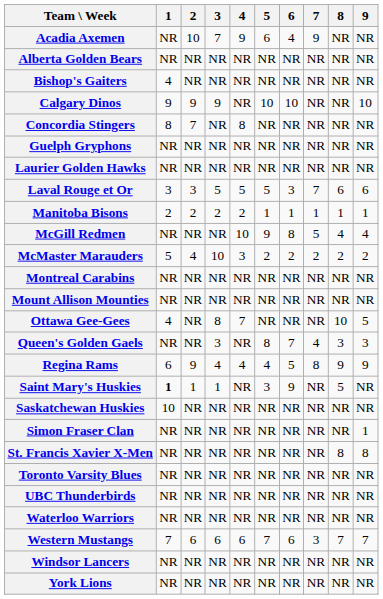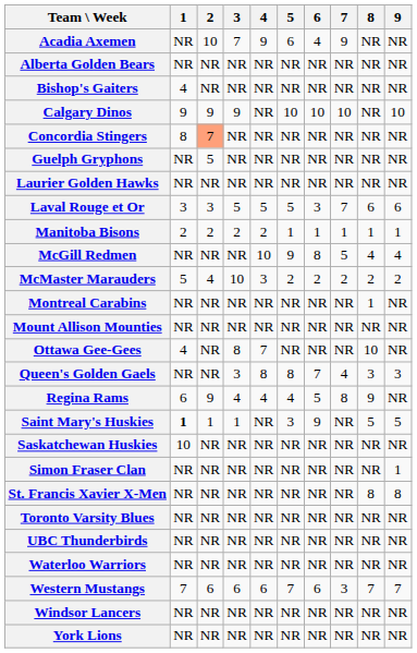 <table class="wikitable sortable" style="font-size:90%; text-align:center;">
 <tr>
 <th scope="col">Team \ Week</th>
 <th scope="col">1</th>
 <th scope="col">2</th>
 <th scope="col">3</th>
 <th scope="col">4</th>
 <th scope="col">5</th>
 <th scope="col">6</th>
 <th scope="col">7</th>
 <th scope="col">8</th>
 <th scope="col">9</th>
 </tr>
 <tr>
 <th scope="row"><a href='#'>Acadia Axemen</a></th>
 <td>NR</td>
 <td data-sort-value="9+">10</td>
 <td>7</td>
 <td>9</td>
 <td>6</td>
 <td>4</td>
 <td>9</td>
 <td>NR</td>
 <td>NR</td>
 </tr>
 <tr>
 <th scope="row"><a href='#'>Alberta Golden Bears</a></th>
 <td>NR</td>
 <td>NR</td>
 <td>NR</td>
 <td>NR</td>
 <td>NR</td>
 <td>NR</td>
 <td>NR</td>
 <td>NR</td>
 <td>NR</td>
 </tr>
 <tr>
 <th scope="row"><a href='#'>Bishop's Gaiters</a></th>
 <td>4</td>
 <td>NR</td>
 <td>NR</td>
 <td>NR</td>
 <td>NR</td>
 <td>NR</td>
 <td>NR</td>
 <td>NR</td>
 <td>NR</td>
 </tr>
 <tr>
 <th scope="row"><a href='#'>Calgary Dinos</a></th>
 <td>9</td>
 <td>9</td>
 <td>9</td>
 <td>NR</td>
 <td data-sort-value="9+">10</td>
 <td data-sort-value="9+">10</td>
-<td>NR</td>
+<td data-sort-value="9+">10</td>
 <td>NR</td>
 <td data-sort-value="9+">10</td>
 </tr>
 <tr>
 <th scope="row"><a href='#'>Concordia Stingers</a></th>
 <td>8</td>
-<td>7</td>
+<td style="background: lightsalmon;">7</td>
 <td>NR</td>
-<td>8</td>
+<td>NR</td>
 <td>NR</td>
 <td>NR</td>
 <td>NR</td>
 <td>NR</td>
 <td>NR</td>
 </tr>
 <tr>
 <th scope="row"><a href='#'>Guelph Gryphons</a></th>
 <td>NR</td>
-<td>NR</td>
+<td>5</td>
 <td>NR</td>
 <td>NR</td>
 <td>NR</td>
 <td>NR</td>
 <td>NR</td>
 <td>NR</td>
 <td>NR</td>
 </tr>
 <tr>
 <th scope="row"><a href='#'>Laurier Golden Hawks</a></th>
 <td>NR</td>
 <td>NR</td>
 <td>NR</td>
 <td>NR</td>
 <td>NR</td>
 <td>NR</td>
 <td>NR</td>
 <td>NR</td>
 <td>NR</td>
 </tr>
 <tr>
 <th scope="row"><a href='#'>Laval Rouge et Or</a></th>
 <td>3</td>
 <td>3</td>
 <td>5</td>
 <td>5</td>
 <td>5</td>
 <td>3</td>
 <td>7</td>
 <td>6</td>
 <td>6</td>
 </tr>
 <tr>
 <th scope="row"><a href='#'>Manitoba Bisons</a></th>
 <td>2</td>
 <td>2</td>
 <td>2</td>
 <td>2</td>
 <td>1</td>
 <td>1</td>
 <td>1</td>
 <td>1</td>
 <td>1</td>
 </tr>
 <tr>
 <th scope="row"><a href='#'>McGill Redmen</a></th>
 <td>NR</td>
 <td>NR</td>
 <td>NR</td>
 <td data-sort-value="9+">10</td>
 <td>9</td>
 <td>8</td>
 <td>5</td>
 <td>4</td>
 <td>4</td>
 </tr>
 <tr>
 <th scope="row"><a href='#'>McMaster Marauders</a></th>
 <td>5</td>
 <td>4</td>
 <td data-sort-value="9+">10</td>
 <td>3</td>
 <td>2</td>
 <td>2</td>
 <td>2</td>
 <td>2</td>
 <td>2</td>
 </tr>
 <tr>
 <th scope="row"><a href='#'>Montreal Carabins</a></th>
 <td>NR</td>
 <td>NR</td>
 <td>NR</td>
 <td>NR</td>
 <td>NR</td>
 <td>NR</td>
 <td>NR</td>
-<td>NR</td>
+<td>1</td>
 <td>NR</td>
 </tr>
 <tr>
 <th scope="row"><a href='#'>Mount Allison Mounties</a></th>
 <td>NR</td>
 <td>NR</td>
 <td>NR</td>
 <td>NR</td>
 <td>NR</td>
 <td>NR</td>
 <td>NR</td>
 <td>NR</td>
 <td>NR</td>
 </tr>
 <tr>
 <th scope="row"><a href='#'>Ottawa Gee-Gees</a></th>
 <td>4</td>
 <td>NR</td>
 <td>8</td>
 <td>7</td>
 <td>NR</td>
 <td>NR</td>
 <td>NR</td>
 <td data-sort-value="9+">10</td>
-<td>5</td>
+<td>NR</td>
 </tr>
 <tr>
 <th scope="row"><a href='#'>Queen's Golden Gaels</a></th>
 <td>NR</td>
 <td>NR</td>
 <td>3</td>
-<td>NR</td>
+<td>8</td>
 <td>8</td>
 <td>7</td>
 <td>4</td>
 <td>3</td>
 <td>3</td>
 </tr>
 <tr>
 <th scope="row"><a href='#'>Regina Rams</a></th>
 <td>6</td>
 <td>9</td>
 <td>4</td>
 <td>4</td>
 <td>4</td>
 <td>5</td>
 <td>8</td>
 <td>9</td>
-<td>9</td>
+<td>NR</td>
 </tr>
 <tr>
 <th scope="row"><a href='#'>Saint Mary's Huskies</a></th>
 <td><strong>1</strong></td>
 <td>1</td>
 <td>1</td>
 <td>NR</td>
 <td>3</td>
 <td>9</td>
 <td>NR</td>
 <td>5</td>
-<td>NR</td>
+<td>5</td>
 </tr>
 <tr>
 <th scope="row"><a href='#'>Saskatchewan Huskies</a></th>
 <td data-sort-value="9+">10</td>
 <td>NR</td>
 <td>NR</td>
 <td>NR</td>
 <td>NR</td>
 <td>NR</td>
 <td>NR</td>
 <td>NR</td>
 <td>NR</td>
 </tr>
 <tr>
 <th scope="row"><a href='#'>Simon Fraser Clan</a></th>
 <td>NR</td>
 <td>NR</td>
 <td>NR</td>
 <td>NR</td>
 <td>NR</td>
 <td>NR</td>
 <td>NR</td>
 <td>NR</td>
 <td>1</td>
 </tr>
 <tr>
 <th scope="row"><a href='#'>St. Francis Xavier X-Men</a></th>
 <td>NR</td>
 <td>NR</td>
 <td>NR</td>
 <td>NR</td>
 <td>NR</td>
 <td>NR</td>
 <td>NR</td>
 <td>8</td>
 <td>8</td>
 </tr>
 <tr>
 <th scope="row"><a href='#'>Toronto Varsity Blues</a></th>
 <td>NR</td>
 <td>NR</td>
 <td>NR</td>
 <td>NR</td>
 <td>NR</td>
 <td>NR</td>
 <td>NR</td>
 <td>NR</td>
 <td>NR</td>
 </tr>
 <tr>
 <th scope="row"><a href='#'>UBC Thunderbirds</a></th>
 <td>NR</td>
 <td>NR</td>
 <td>NR</td>
 <td>NR</td>
 <td>NR</td>
 <td>NR</td>
 <td>NR</td>
 <td>NR</td>
 <td>NR</td>
 </tr>
 <tr>
 <th scope="row"><a href='#'>Waterloo Warriors</a></th>
 <td>NR</td>
 <td>NR</td>
 <td>NR</td>
 <td>NR</td>
 <td>NR</td>
 <td>NR</td>
 <td>NR</td>
 <td>NR</td>
 <td>NR</td>
 </tr>
 <tr>
 <th scope="row"><a href='#'>Western Mustangs</a></th>
 <td>7</td>
 <td>6</td>
 <td>6</td>
 <td>6</td>
 <td>7</td>
 <td>6</td>
 <td>3</td>
 <td>7</td>
 <td>7</td>
 </tr>
 <tr>
 <th scope="row"><a href='#'>Windsor Lancers</a></th>
 <td>NR</td>
 <td>NR</td>
 <td>NR</td>
 <td>NR</td>
 <td>NR</td>
 <td>NR</td>
 <td>NR</td>
 <td>NR</td>
 <td>NR</td>
 </tr>
 <tr>
 <th scope="row"><a href='#'>York Lions</a></th>
 <td>NR</td>
 <td>NR</td>
 <td>NR</td>
 <td>NR</td>
 <td>NR</td>
 <td>NR</td>
 <td>NR</td>
 <td>NR</td>
 <td>NR</td>
 </tr>
 </table>
